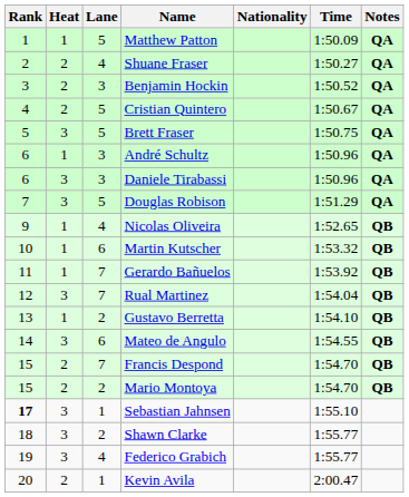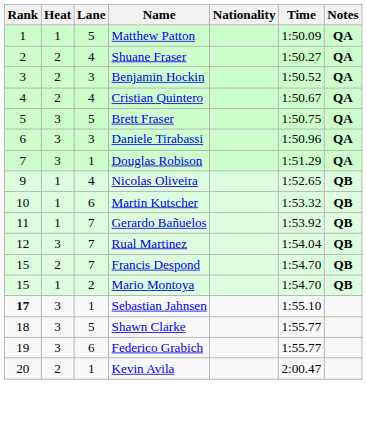 <table class="wikitable sortable" style="text-align:center">
 <tr>
 <th>Rank</th>
 <th>Heat</th>
 <th>Lane</th>
 <th>Name</th>
 <th>Nationality</th>
 <th>Time</th>
 <th>Notes</th>
 </tr>
 <tr bgcolor=ccffcc>
 <td>1</td>
 <td>1</td>
 <td>5</td>
 <td align=left><a href='#'>Matthew Patton</a></td>
 <td align=left></td>
 <td>1:50.09</td>
 <td><strong>QA</strong></td>
 </tr>
 <tr bgcolor=ccffcc>
 <td>2</td>
 <td>2</td>
 <td>4</td>
 <td align=left><a href='#'>Shuane Fraser</a></td>
 <td align=left></td>
 <td>1:50.27</td>
 <td><strong>QA</strong></td>
 </tr>
 <tr bgcolor=ccffcc>
 <td>3</td>
 <td>2</td>
 <td>3</td>
 <td align=left><a href='#'>Benjamin Hockin</a></td>
 <td align=left></td>
 <td>1:50.52</td>
 <td><strong>QA</strong></td>
 </tr>
 <tr bgcolor=ccffcc>
 <td>4</td>
 <td>2</td>
-<td>5</td>
+<td>4</td>
 <td align=left><a href='#'>Cristian Quintero</a></td>
 <td align=left></td>
 <td>1:50.67</td>
 <td><strong>QA</strong></td>
 </tr>
 <tr bgcolor=ccffcc>
 <td>5</td>
 <td>3</td>
 <td>5</td>
 <td align=left><a href='#'>Brett Fraser</a></td>
 <td align=left></td>
 <td>1:50.75</td>
 <td><strong>QA</strong></td>
 </tr>
 <tr bgcolor=ccffcc>
 <td>6</td>
-<td>1</td>
-<td>3</td>
-<td align=left><a href='#'>André Schultz</a></td>
-<td align=left></td>
-<td>1:50.96</td>
-<td><strong>QA</strong></td>
-</tr>
-<tr bgcolor=ccffcc>
-<td>6</td>
 <td>3</td>
 <td>3</td>
 <td align=left><a href='#'>Daniele Tirabassi</a></td>
 <td align=left></td>
 <td>1:50.96</td>
 <td><strong>QA</strong></td>
 </tr>
 <tr bgcolor=ccffcc>
 <td>7</td>
 <td>3</td>
-<td>5</td>
+<td>1</td>
 <td align=left><a href='#'>Douglas Robison</a></td>
 <td align=left></td>
 <td>1:51.29</td>
 <td><strong>QA</strong></td>
 </tr>
 <tr bgcolor=ddffdd>
 <td>9</td>
 <td>1</td>
 <td>4</td>
 <td align=left><a href='#'>Nicolas Oliveira</a></td>
 <td align=left></td>
 <td>1:52.65</td>
 <td><strong>QB</strong></td>
 </tr>
 <tr bgcolor=ddffdd>
 <td>10</td>
 <td>1</td>
 <td>6</td>
 <td align=left><a href='#'>Martin Kutscher</a></td>
 <td align=left></td>
 <td>1:53.32</td>
 <td><strong>QB</strong></td>
 </tr>
 <tr bgcolor=ddffdd>
 <td>11</td>
 <td>1</td>
 <td>7</td>
 <td align=left><a href='#'>Gerardo Bañuelos</a></td>
 <td align=left></td>
 <td>1:53.92</td>
 <td><strong>QB</strong></td>
 </tr>
 <tr bgcolor=ddffdd>
 <td>12</td>
 <td>3</td>
 <td>7</td>
 <td align=left><a href='#'>Rual Martinez</a></td>
 <td align=left></td>
 <td>1:54.04</td>
 <td><strong>QB</strong></td>
 </tr>
 <tr bgcolor=ddffdd>
-<td>13</td>
-<td>1</td>
-<td>2</td>
-<td align=left><a href='#'>Gustavo Berretta</a></td>
-<td align=left></td>
-<td>1:54.10</td>
-<td><strong>QB</strong></td>
-</tr>
-<tr bgcolor=ddffdd>
-<td>14</td>
-<td>3</td>
-<td>6</td>
-<td align=left><a href='#'>Mateo de Angulo</a></td>
-<td align=left></td>
-<td>1:54.55</td>
-<td><strong>QB</strong></td>
-</tr>
-<tr bgcolor=ddffdd>
 <td>15</td>
 <td>2</td>
 <td>7</td>
 <td align=left><a href='#'>Francis Despond</a></td>
 <td align=left></td>
 <td>1:54.70</td>
 <td><strong>QB</strong></td>
 </tr>
 <tr bgcolor=ddffdd>
 <td>15</td>
-<td>2</td>
+<td>1</td>
 <td>2</td>
 <td align=left><a href='#'>Mario Montoya</a></td>
 <td align=left></td>
 <td>1:54.70</td>
 <td><strong>QB</strong></td>
 </tr>
 <tr>
 <td><strong>17</strong></td>
 <td>3</td>
 <td>1</td>
 <td align=left><a href='#'>Sebastian Jahnsen</a></td>
 <td align=left></td>
 <td>1:55.10</td>
 <td></td>
 </tr>
 <tr>
 <td>18</td>
 <td>3</td>
-<td>2</td>
+<td>5</td>
 <td align=left><a href='#'>Shawn Clarke</a></td>
 <td align=left></td>
 <td>1:55.77</td>
 <td></td>
 </tr>
 <tr>
 <td>19</td>
 <td>3</td>
-<td>4</td>
+<td>6</td>
 <td align=left><a href='#'>Federico Grabich</a></td>
 <td align=left></td>
 <td>1:55.77</td>
 <td></td>
 </tr>
 <tr>
 <td>20</td>
 <td>2</td>
 <td>1</td>
 <td align=left><a href='#'>Kevin Avila</a></td>
 <td align=left></td>
 <td>2:00.47</td>
 <td></td>
 </tr>
 </table>
